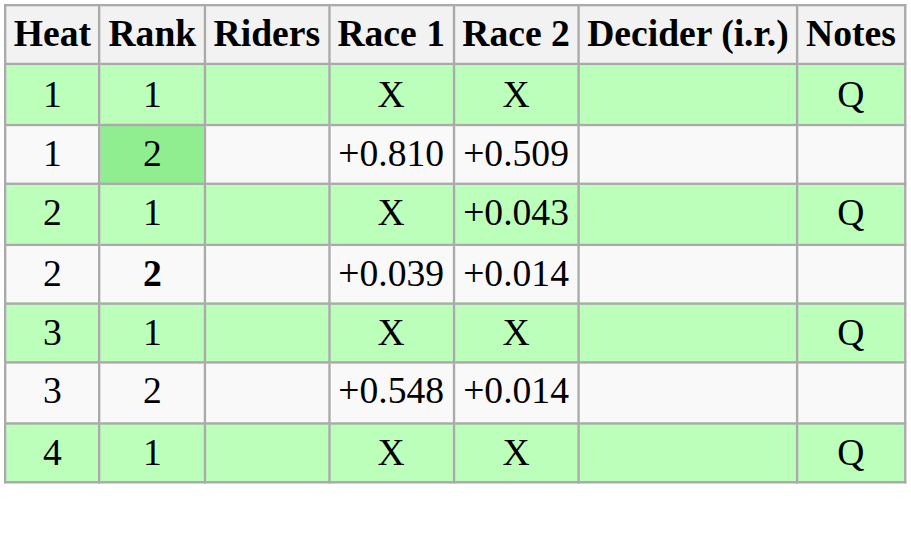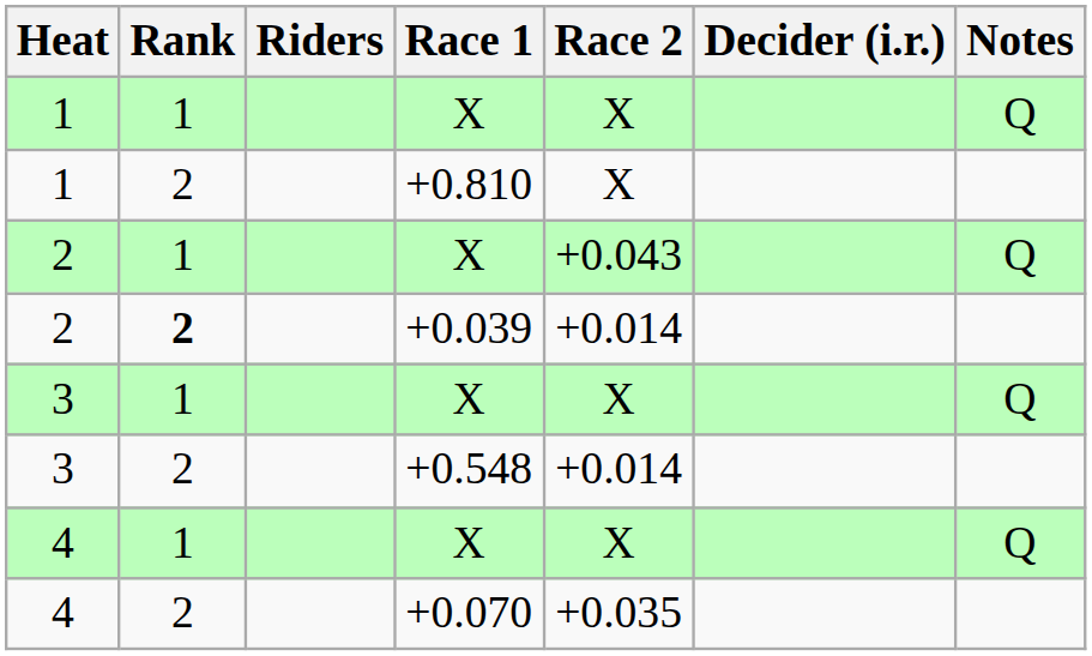 <table class="wikitable sortable" style="text-align:center">
 <tr>
 <th>Heat</th>
 <th>Rank</th>
 <th>Riders</th>
 <th>Race 1</th>
 <th>Race 2</th>
 <th>Decider (i.r.)</th>
 <th>Notes</th>
 </tr>
 <tr bgcolor=bbffbb>
 <td>1</td>
 <td>1</td>
 <td align="left"></td>
 <td>X</td>
 <td>X</td>
 <td></td>
 <td>Q</td>
 </tr>
 <tr>
 <td>1</td>
-<td style="background: lightgreen;">2</td>
+<td>2</td>
 <td align="left"></td>
 <td>+0.810</td>
-<td>+0.509</td>
+<td>X</td>
 <td></td>
 <td></td>
 </tr>
 <tr bgcolor=bbffbb>
 <td>2</td>
 <td>1</td>
 <td align="left"></td>
 <td>X</td>
 <td>+0.043</td>
 <td></td>
 <td>Q</td>
 </tr>
 <tr>
 <td>2</td>
 <td><strong>2</strong></td>
 <td align="left"></td>
 <td>+0.039</td>
 <td>+0.014</td>
 <td></td>
 <td></td>
 </tr>
 <tr bgcolor=bbffbb>
 <td>3</td>
 <td>1</td>
 <td align="left"></td>
 <td>X</td>
 <td>X</td>
 <td></td>
 <td>Q</td>
 </tr>
 <tr>
 <td>3</td>
 <td>2</td>
 <td align="left"></td>
 <td>+0.548</td>
 <td>+0.014</td>
 <td></td>
 <td></td>
 </tr>
 <tr bgcolor=bbffbb>
 <td>4</td>
 <td>1</td>
 <td align="left"></td>
 <td>X</td>
 <td>X</td>
 <td></td>
 <td>Q</td>
 </tr>
+<tr>
+<td>4</td>
+<td>2</td>
+<td align="left"></td>
+<td>+0.070</td>
+<td>+0.035</td>
+<td></td>
+<td></td>
+</tr>
 </table>
